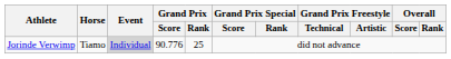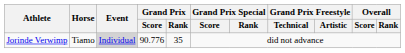 <table class=wikitable style="font-size:90%">
 <tr>
 <th rowspan="2">Athlete</th>
 <th rowspan="2">Horse</th>
 <th rowspan="2">Event</th>
 <th colspan="2">Grand Prix</th>
 <th colspan="2">Grand Prix Special</th>
 <th colspan="2">Grand Prix Freestyle</th>
 <th colspan="2">Overall</th>
 </tr>
 <tr style="font-size:95%">
 <th>Score</th>
 <th>Rank</th>
 <th>Score</th>
 <th>Rank</th>
 <th>Technical</th>
 <th>Artistic</th>
 <th>Score</th>
 <th>Rank</th>
 </tr>
 <tr align=center>
 <td align=left><a href='#'>Jorinde Verwimp</a></td>
 <td align=left>Tiamo</td>
 <td align=left style="background: lightgrey;"><a href='#'>Individual</a></td>
 <td>90.776</td>
-<td>25</td>
+<td>35</td>
 <td colspan=6>did not advance</td>
 </tr>
 </table>
